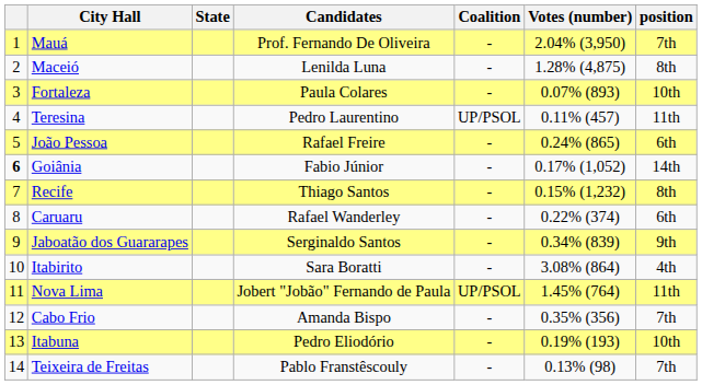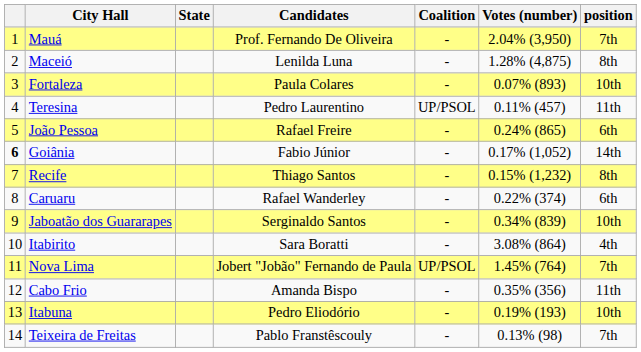 <table class="wikitable"  style="text-align: center;">
 <tr>
 <th></th>
 <th>City Hall</th>
 <th>State</th>
 <th>Candidates</th>
 <th>Coalition</th>
 <th>Votes (number)</th>
 <th>position</th>
 </tr>
 <tr bgcolor=#ffff88>
 <td>1</td>
 <td align="left"><a href='#'>Mauá</a></td>
 <td></td>
 <td>Prof. Fernando De Oliveira</td>
 <td>-</td>
 <td>2.04% (3,950)</td>
 <td>7th</td>
 </tr>
 <tr>
 <td>2</td>
 <td align="left"><a href='#'>Maceió</a></td>
 <td></td>
 <td>Lenilda Luna</td>
 <td>-</td>
 <td>1.28% (4,875)</td>
 <td>8th</td>
 </tr>
 <tr bgcolor=#ffff88>
 <td>3</td>
 <td align="left"><a href='#'>Fortaleza</a></td>
 <td></td>
 <td>Paula Colares</td>
 <td>-</td>
 <td>0.07% (893)</td>
 <td>10th</td>
 </tr>
 <tr>
 <td>4</td>
 <td align="left"><a href='#'>Teresina</a></td>
 <td></td>
 <td>Pedro Laurentino</td>
 <td>UP/PSOL</td>
 <td>0.11% (457)</td>
 <td>11th</td>
 </tr>
 <tr bgcolor=#ffff88>
 <td>5</td>
 <td align="left"><a href='#'>João Pessoa</a></td>
 <td></td>
 <td>Rafael Freire</td>
 <td>-</td>
 <td>0.24% (865)</td>
 <td>6th</td>
 </tr>
 <tr>
 <td><strong>6</strong></td>
 <td align="left"><a href='#'>Goiânia</a></td>
 <td></td>
 <td>Fabio Júnior</td>
 <td>-</td>
 <td>0.17% (1,052)</td>
 <td>14th</td>
 </tr>
 <tr bgcolor=#ffff88>
 <td>7</td>
 <td align="left"><a href='#'>Recife</a></td>
 <td></td>
 <td>Thiago Santos</td>
 <td>-</td>
 <td>0.15% (1,232)</td>
 <td>8th</td>
 </tr>
 <tr>
 <td>8</td>
 <td align="left"><a href='#'>Caruaru</a></td>
 <td></td>
 <td>Rafael Wanderley</td>
 <td>-</td>
 <td>0.22% (374)</td>
 <td>6th</td>
 </tr>
 <tr bgcolor=#ffff88>
 <td>9</td>
 <td align="left"><a href='#'>Jaboatão dos Guararapes</a></td>
 <td></td>
 <td>Serginaldo Santos</td>
 <td>-</td>
 <td>0.34% (839)</td>
-<td>9th</td>
+<td>10th</td>
 </tr>
 <tr>
 <td>10</td>
 <td align="left"><a href='#'>Itabirito</a></td>
 <td></td>
 <td>Sara Boratti</td>
 <td>-</td>
 <td>3.08% (864)</td>
 <td>4th</td>
 </tr>
 <tr bgcolor=#ffff88>
 <td>11</td>
 <td align="left"><a href='#'>Nova Lima</a></td>
 <td></td>
 <td>Jobert "Jobão" Fernando de Paula</td>
 <td>UP/PSOL</td>
 <td>1.45% (764)</td>
-<td>11th</td>
+<td>7th</td>
 </tr>
 <tr>
 <td>12</td>
 <td align="left"><a href='#'>Cabo Frio</a></td>
 <td></td>
 <td>Amanda Bispo</td>
 <td>-</td>
 <td>0.35% (356)</td>
-<td>7th</td>
+<td>11th</td>
 </tr>
 <tr bgcolor=#ffff88>
 <td>13</td>
 <td align="left"><a href='#'>Itabuna</a></td>
 <td></td>
 <td>Pedro Eliodório</td>
 <td>-</td>
 <td>0.19% (193)</td>
 <td>10th</td>
 </tr>
 <tr>
 <td>14</td>
 <td align="left"><a href='#'>Teixeira de Freitas</a></td>
 <td></td>
 <td>Pablo Franstêscouly</td>
 <td>-</td>
 <td>0.13% (98)</td>
 <td>7th</td>
 </tr>
 </table>
